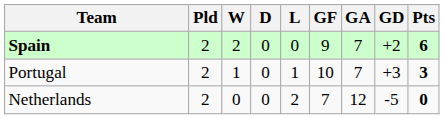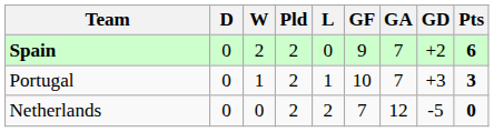 <table class="wikitable" style="text-align: center;">
 <tr>
 <th width=165>Team</th>
+<th width=20>D</th>
+<th width=20>W</th>
 <th width=20>Pld</th>
-<th width=20>W</th>
-<th width=20>D</th>
 <th width=20>L</th>
 <th width=20>GF</th>
 <th width=20>GA</th>
 <th width=20>GD</th>
 <th width=20>Pts</th>
 </tr>
 <tr bgcolor=#ccffcc>
 <td align=left> <strong>Spain</strong></td>
+<td>0</td>
 <td>2</td>
 <td>2</td>
-<td>0</td>
 <td>0</td>
 <td>9</td>
 <td>7</td>
 <td>+2</td>
 <td><strong>6</strong></td>
 </tr>
 <tr>
 <td align=left> Portugal</td>
+<td>0</td>
+<td>1</td>
 <td>2</td>
-<td>1</td>
-<td>0</td>
 <td>1</td>
 <td>10</td>
 <td>7</td>
 <td>+3</td>
 <td><strong>3</strong></td>
 </tr>
 <tr>
 <td align=left> Netherlands</td>
-<td>2</td>
 <td>0</td>
 <td>0</td>
+<td>2</td>
 <td>2</td>
 <td>7</td>
 <td>12</td>
 <td>-5</td>
 <td><strong>0</strong></td>
 </tr>
 </table>
